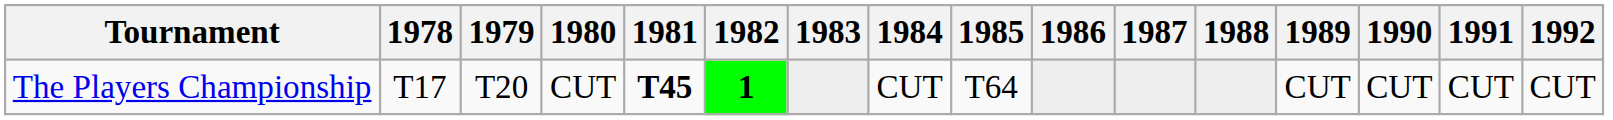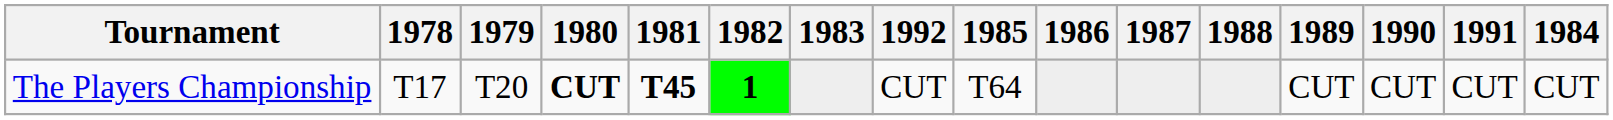 <table class="wikitable" style="font-size:95%;text-align:center;">
 <tr>
 <th>Tournament</th>
 <th>1978</th>
 <th>1979</th>
 <th>1980</th>
 <th>1981</th>
 <th>1982</th>
 <th>1983</th>
-<th>1984</th>
+<th>1992</th>
 <th>1985</th>
 <th>1986</th>
 <th>1987</th>
 <th>1988</th>
 <th>1989</th>
 <th>1990</th>
 <th>1991</th>
-<th>1992</th>
+<th>1984</th>
 </tr>
 <tr>
 <td align=left><a href='#'>The Players Championship</a></td>
 <td>T17</td>
 <td>T20</td>
-<td>CUT</td>
+<td><strong>CUT</strong></td>
 <td><strong>T45</strong></td>
 <td style="background:lime;"><strong>1</strong></td>
 <td style="background:#eeeeee;"></td>
 <td>CUT</td>
 <td>T64</td>
 <td style="background:#eeeeee;"></td>
 <td style="background:#eeeeee;"></td>
 <td style="background:#eeeeee;"></td>
 <td>CUT</td>
 <td>CUT</td>
 <td>CUT</td>
 <td>CUT</td>
 </tr>
 </table>
